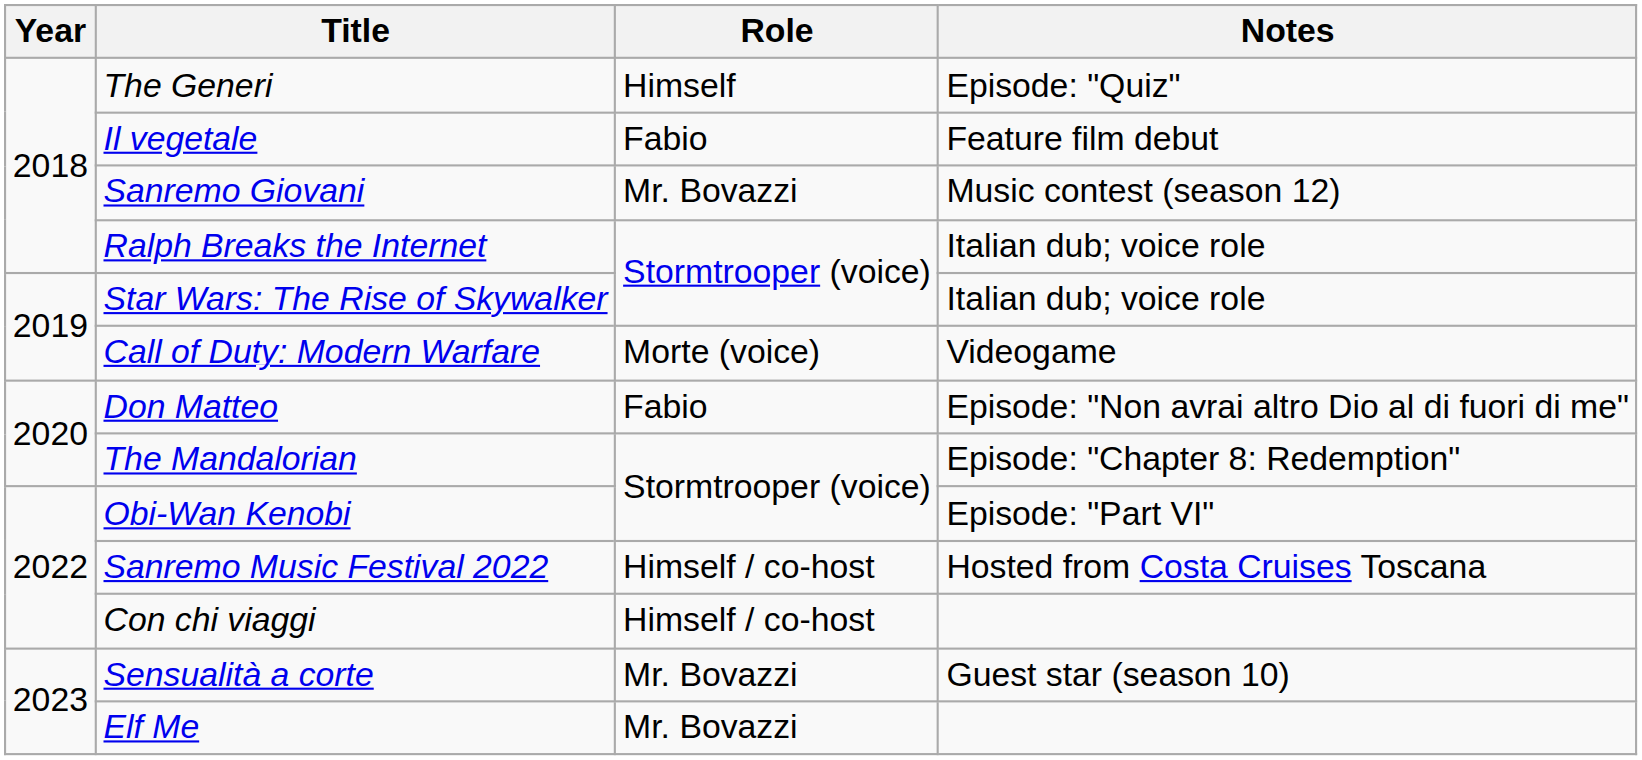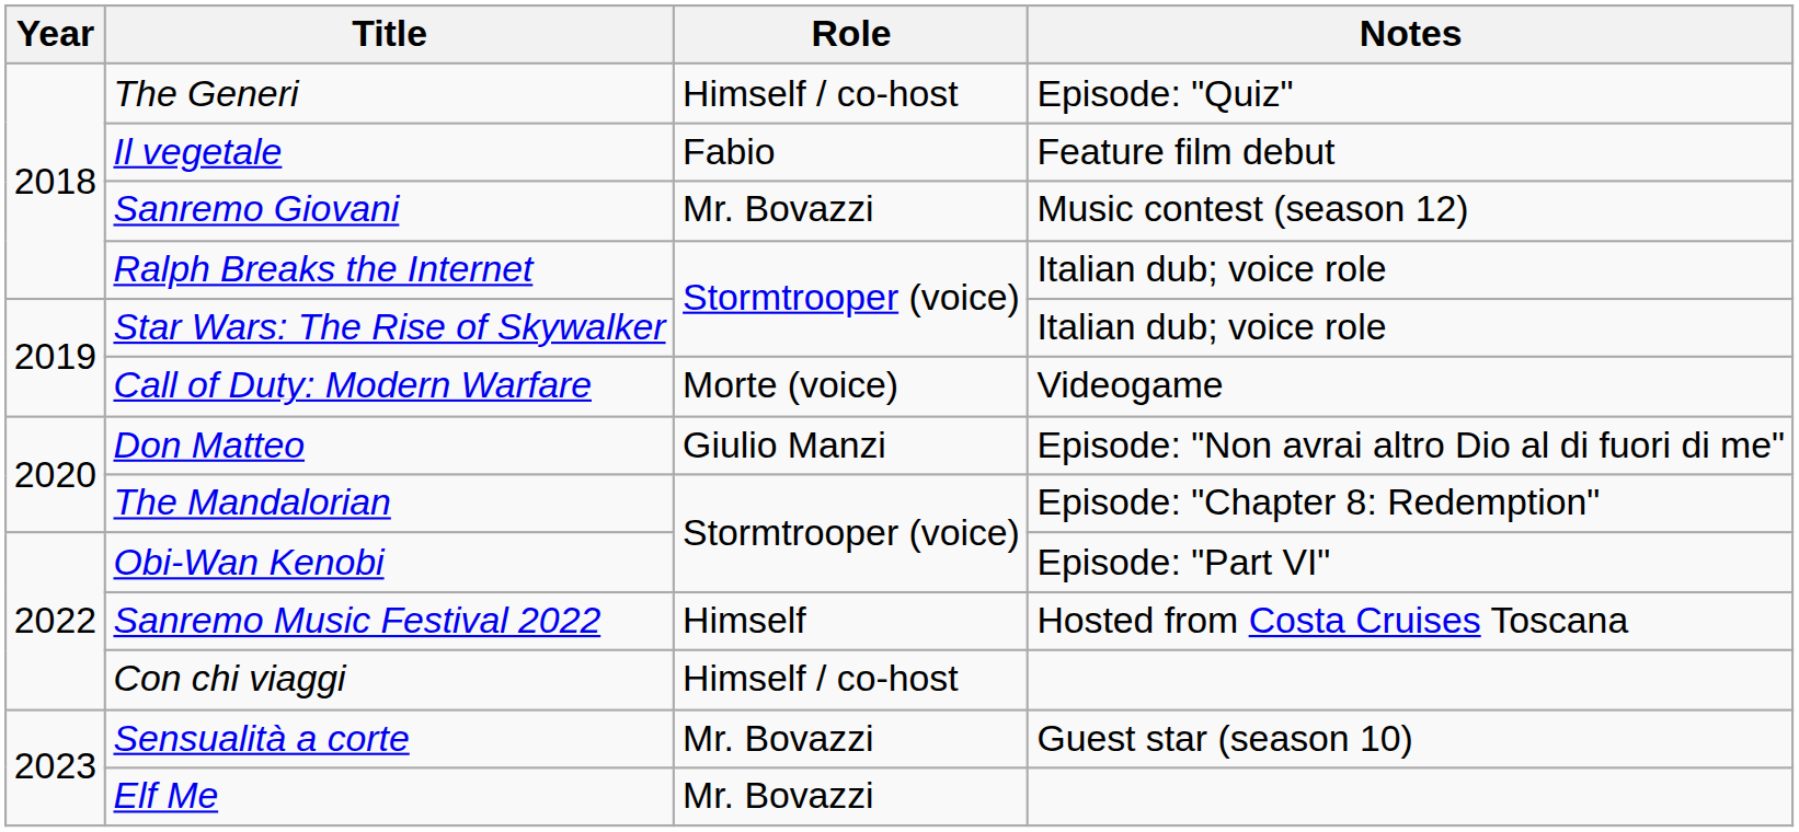 <table class="wikitable">
 <tr>
 <th>Year</th>
 <th>Title</th>
 <th>Role</th>
 <th>Notes</th>
 </tr>
 <tr>
 <td rowspan="4">2018</td>
 <td><em>The Generi</em></td>
-<td>Himself</td>
+<td>Himself / co-host</td>
 <td>Episode: "Quiz"</td>
 </tr>
 <tr>
 <td><em><a href='#'>Il vegetale</a></em></td>
 <td>Fabio</td>
 <td>Feature film debut</td>
 </tr>
 <tr>
 <td><em><a href='#'>Sanremo Giovani</a></em></td>
 <td>Mr. Bovazzi</td>
 <td>Music contest (season 12)</td>
 </tr>
 <tr>
 <td><em><a href='#'>Ralph Breaks the Internet</a></em></td>
 <td rowspan="2"><a href='#'>Stormtrooper</a> (voice)</td>
 <td>Italian dub; voice role</td>
 </tr>
 <tr>
 <td rowspan="2">2019</td>
 <td><em><a href='#'>Star Wars: The Rise of Skywalker</a></em></td>
 <td>Italian dub; voice role</td>
 </tr>
 <tr>
 <td><em><a href='#'>Call of Duty: Modern Warfare</a></em></td>
 <td>Morte (voice)</td>
 <td>Videogame</td>
 </tr>
 <tr>
 <td rowspan="2">2020</td>
 <td><em><a href='#'>Don Matteo</a></em></td>
-<td>Fabio</td>
+<td>Giulio Manzi</td>
 <td>Episode: "Non avrai altro Dio al di fuori di me"</td>
 </tr>
 <tr>
 <td><em><a href='#'>The Mandalorian</a></em></td>
 <td rowspan="2">Stormtrooper (voice)</td>
 <td>Episode: "Chapter 8: Redemption"</td>
 </tr>
 <tr>
 <td rowspan="3">2022</td>
 <td><em><a href='#'>Obi-Wan Kenobi</a></em></td>
 <td>Episode: "Part VI"</td>
 </tr>
 <tr>
 <td><em><a href='#'>Sanremo Music Festival 2022</a></em></td>
-<td>Himself / co-host</td>
+<td>Himself</td>
 <td>Hosted from <a href='#'>Costa Cruises</a> Toscana</td>
 </tr>
 <tr>
 <td><em>Con chi viaggi</em></td>
 <td>Himself / co-host</td>
 <td></td>
 </tr>
 <tr>
 <td rowspan="2">2023</td>
 <td><em><a href='#'>Sensualità a corte</a></em></td>
 <td>Mr. Bovazzi</td>
 <td>Guest star (season 10)</td>
 </tr>
 <tr>
 <td><em><a href='#'>Elf Me</a></em></td>
 <td>Mr. Bovazzi</td>
 <td></td>
 </tr>
 </table>
